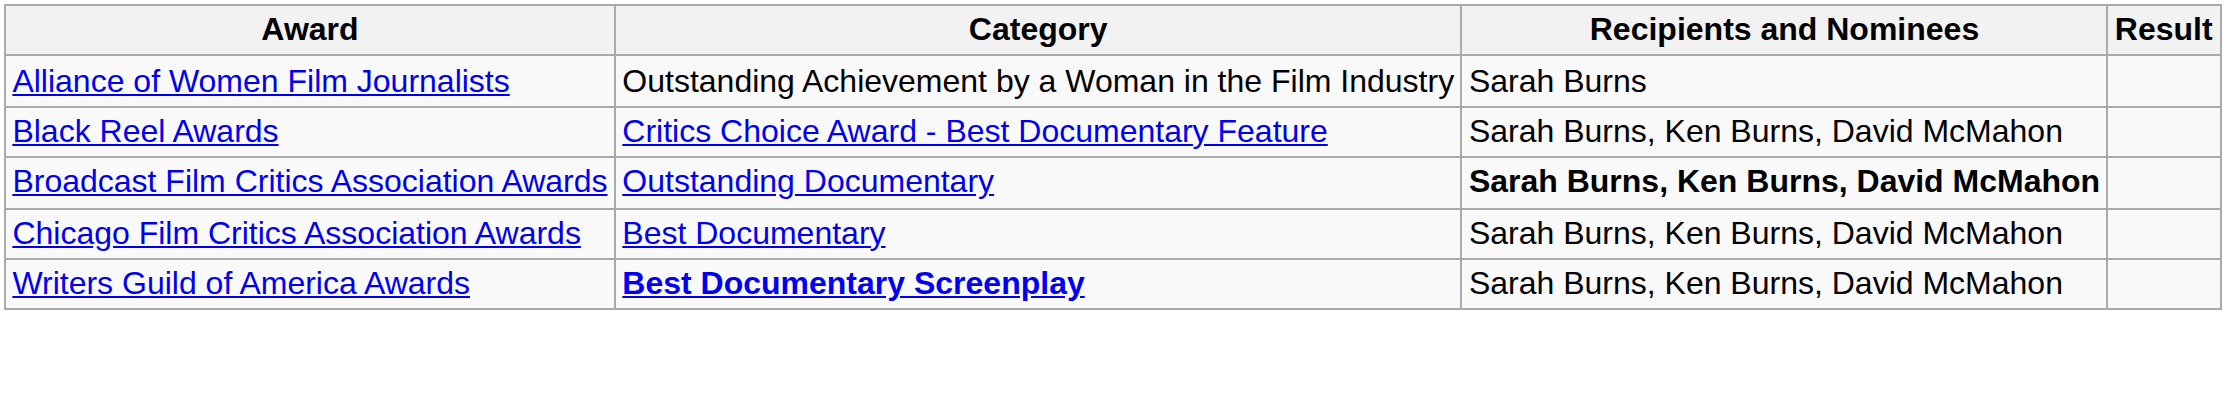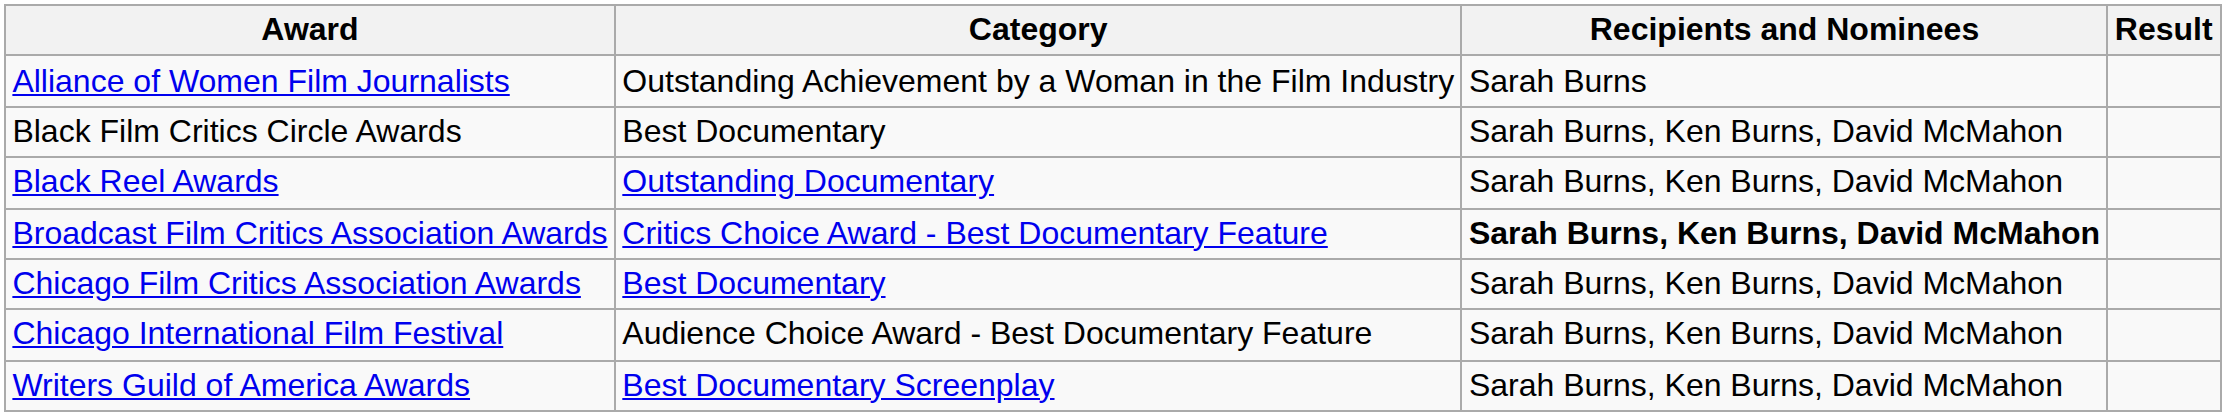 <table class="wikitable sortable">
 <tr>
 <th>Award</th>
 <th>Category</th>
 <th>Recipients and Nominees</th>
 <th>Result</th>
 </tr>
 <tr>
 <td><a href='#'>Alliance of Women Film Journalists</a></td>
 <td>Outstanding Achievement by a Woman in the Film Industry</td>
 <td>Sarah Burns</td>
 <td></td>
 </tr>
 <tr>
+<td>Black Film Critics Circle Awards</td>
+<td>Best Documentary</td>
+<td>Sarah Burns, Ken Burns, David McMahon</td>
+<td></td>
+</tr>
+<tr>
 <td><a href='#'>Black Reel Awards</a></td>
-<td><a href='#'>Critics Choice Award - Best Documentary Feature</a></td>
+<td><a href='#'>Outstanding Documentary</a></td>
 <td>Sarah Burns, Ken Burns, David McMahon</td>
 <td></td>
 </tr>
 <tr>
 <td><a href='#'>Broadcast Film Critics Association Awards</a></td>
-<td><a href='#'>Outstanding Documentary</a></td>
+<td><a href='#'>Critics Choice Award - Best Documentary Feature</a></td>
 <td><strong>Sarah Burns, Ken Burns, David McMahon</strong></td>
 <td></td>
 </tr>
 <tr>
 <td><a href='#'>Chicago Film Critics Association Awards</a></td>
 <td><a href='#'>Best Documentary</a></td>
 <td>Sarah Burns, Ken Burns, David McMahon</td>
 <td></td>
 </tr>
 <tr>
+<td><a href='#'>Chicago International Film Festival</a></td>
+<td>Audience Choice Award - Best Documentary Feature</td>
+<td>Sarah Burns, Ken Burns, David McMahon</td>
+<td></td>
+</tr>
+<tr>
 <td><a href='#'>Writers Guild of America Awards</a></td>
-<td><strong><a href='#'>Best Documentary Screenplay</a></strong></td>
+<td><a href='#'>Best Documentary Screenplay</a></td>
 <td>Sarah Burns, Ken Burns, David McMahon</td>
 <td></td>
 </tr>
 </table>
